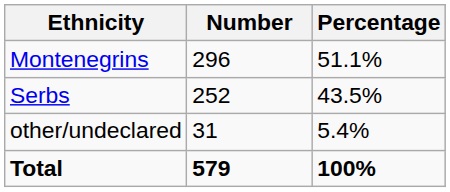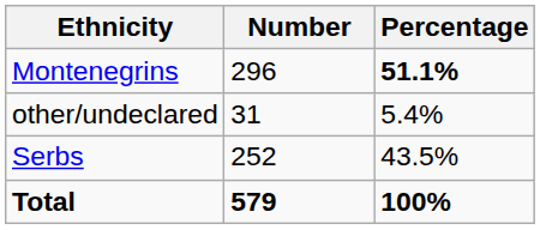 <table class="wikitable">
 <tr>
 <th width="100px">Ethnicity</th>
 <th width="80px">Number</th>
 <th width="80px">Percentage</th>
 </tr>
 <tr>
 <td><a href='#'>Montenegrins</a></td>
 <td>296</td>
-<td>51.1%</td>
+<td><strong>51.1%</strong></td>
+</tr>
+<tr>
+<td>other/undeclared</td>
+<td>31</td>
+<td>5.4%</td>
 </tr>
 <tr>
 <td><a href='#'>Serbs</a></td>
 <td>252</td>
 <td>43.5%</td>
 </tr>
 <tr>
-<td>other/undeclared</td>
-<td>31</td>
-<td>5.4%</td>
-</tr>
-<tr>
 <td><strong>Total</strong></td>
 <td><strong>579</strong></td>
 <td><strong>100%</strong></td>
 </tr>
 </table>
